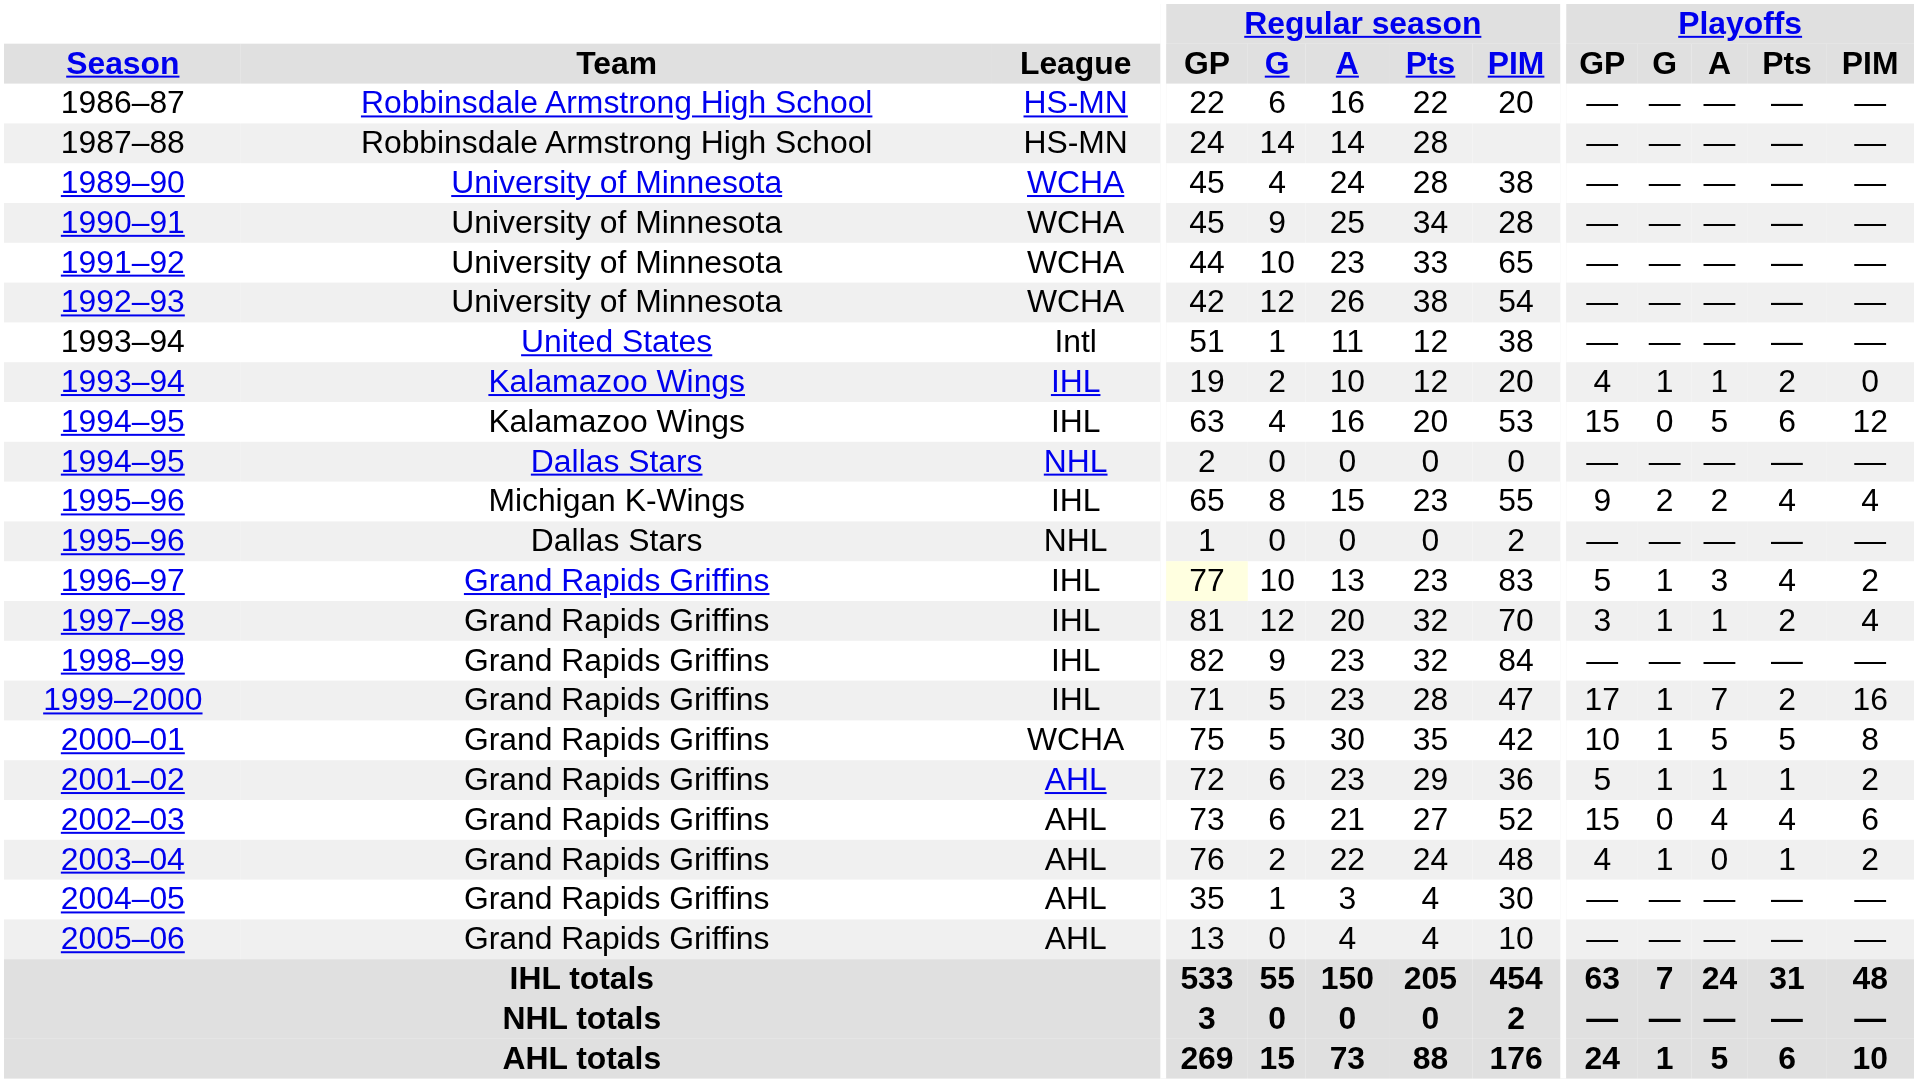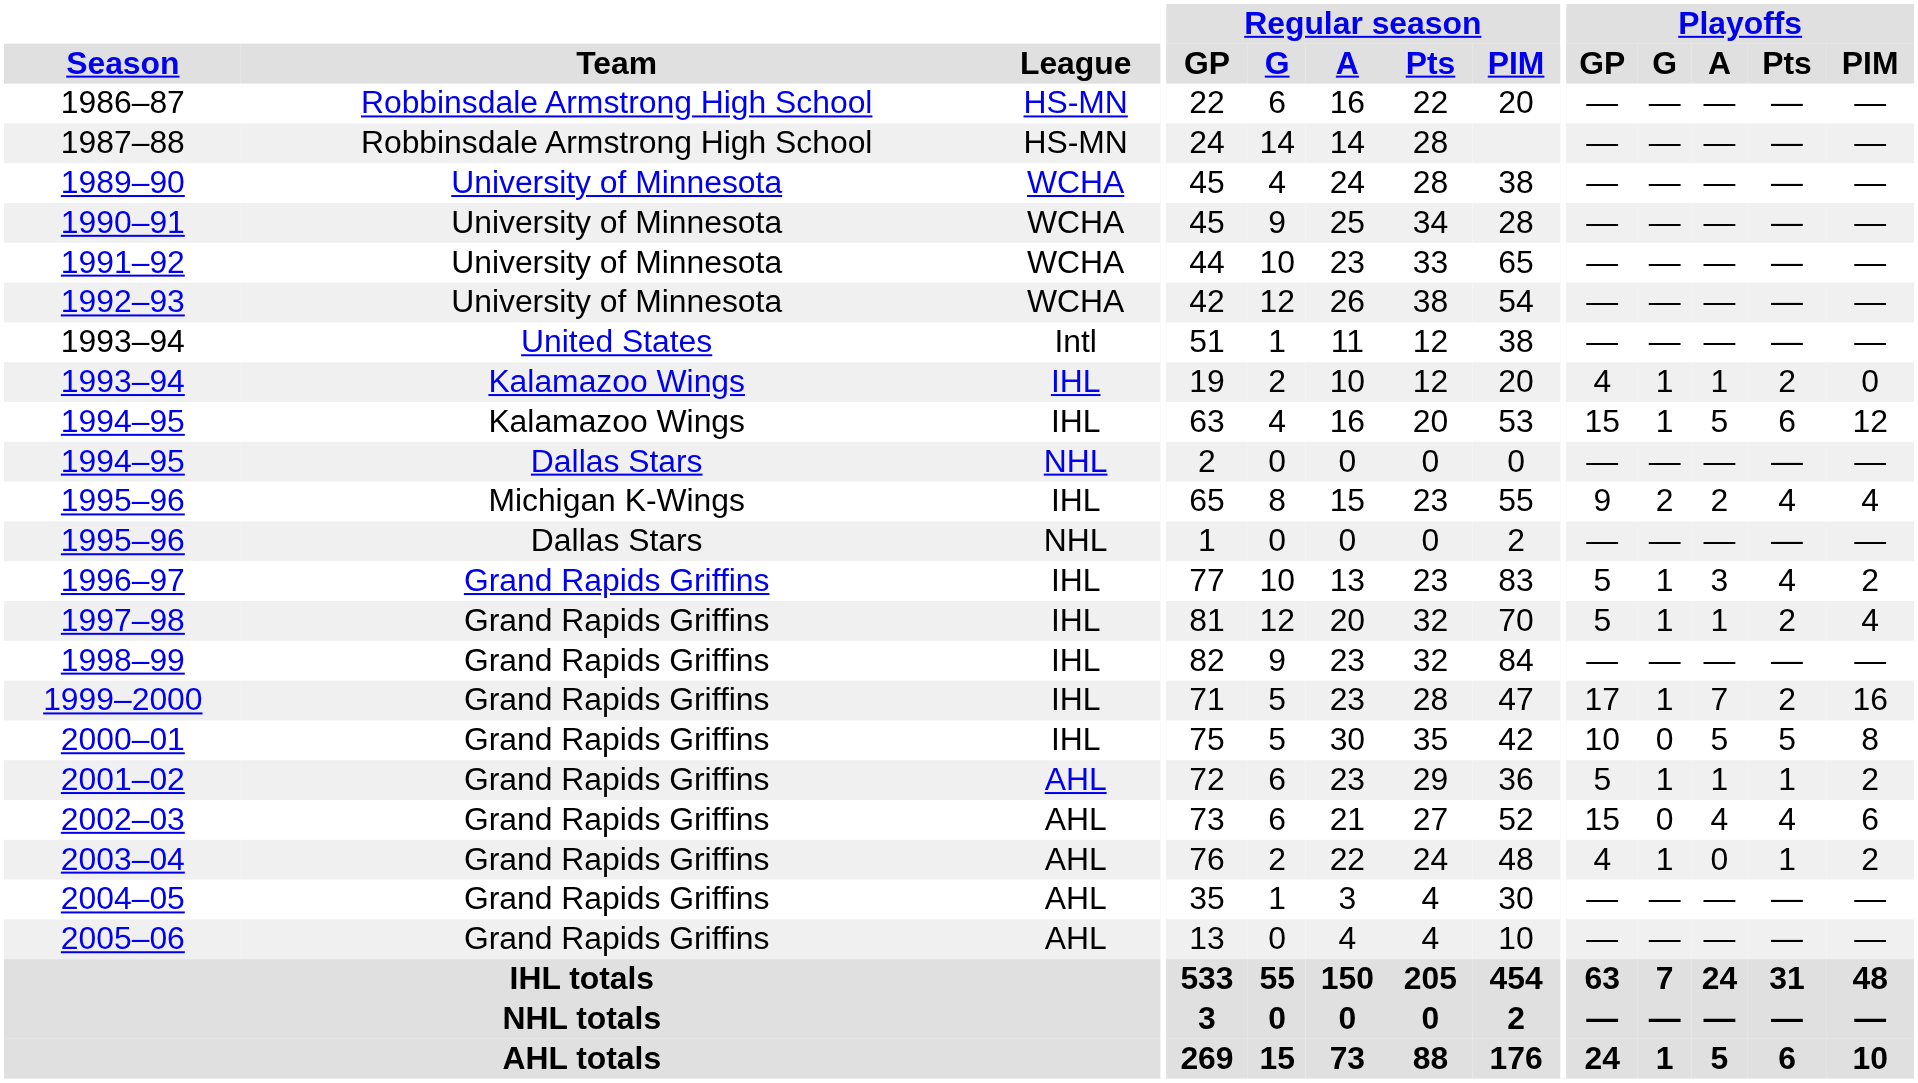 <table border="0" cellpadding="1" cellspacing="0" style="text-align:center; width:60em">
 <tr bgcolor="#e0e0e0">
 <th colspan="3" bgcolor="#ffffff"></th>
 <th rowspan="99" bgcolor="#ffffff"></th>
 <th colspan="5"><a href='#'>Regular season</a></th>
 <th rowspan="99" bgcolor="#ffffff"></th>
 <th colspan="5"><a href='#'>Playoffs</a></th>
 </tr>
 <tr bgcolor="#e0e0e0">
 <th><a href='#'>Season</a></th>
 <th>Team</th>
 <th>League</th>
 <th>GP</th>
 <th><a href='#'>G</a></th>
 <th><a href='#'>A</a></th>
 <th><a href='#'>Pts</a></th>
 <th><a href='#'>PIM</a></th>
 <th>GP</th>
 <th>G</th>
 <th>A</th>
 <th>Pts</th>
 <th>PIM</th>
 </tr>
 <tr>
 <td>1986–87</td>
 <td><a href='#'>Robbinsdale Armstrong High School</a></td>
 <td><a href='#'>HS-MN</a></td>
 <td>22</td>
 <td>6</td>
 <td>16</td>
 <td>22</td>
 <td>20</td>
 <td>—</td>
 <td>—</td>
 <td>—</td>
 <td>—</td>
 <td>—</td>
 </tr>
 <tr bgcolor="#f0f0f0">
 <td>1987–88</td>
 <td>Robbinsdale Armstrong High School</td>
 <td>HS-MN</td>
 <td>24</td>
 <td>14</td>
 <td>14</td>
 <td>28</td>
 <td></td>
 <td>—</td>
 <td>—</td>
 <td>—</td>
 <td>—</td>
 <td>—</td>
 </tr>
 <tr>
 <td><a href='#'>1989–90</a></td>
 <td><a href='#'>University of Minnesota</a></td>
 <td><a href='#'>WCHA</a></td>
 <td>45</td>
 <td>4</td>
 <td>24</td>
 <td>28</td>
 <td>38</td>
 <td>—</td>
 <td>—</td>
 <td>—</td>
 <td>—</td>
 <td>—</td>
 </tr>
 <tr bgcolor="#f0f0f0">
 <td><a href='#'>1990–91</a></td>
 <td>University of Minnesota</td>
 <td>WCHA</td>
 <td>45</td>
 <td>9</td>
 <td>25</td>
 <td>34</td>
 <td>28</td>
 <td>—</td>
 <td>—</td>
 <td>—</td>
 <td>—</td>
 <td>—</td>
 </tr>
 <tr>
 <td><a href='#'>1991–92</a></td>
 <td>University of Minnesota</td>
 <td>WCHA</td>
 <td>44</td>
 <td>10</td>
 <td>23</td>
 <td>33</td>
 <td>65</td>
 <td>—</td>
 <td>—</td>
 <td>—</td>
 <td>—</td>
 <td>—</td>
 </tr>
 <tr bgcolor="#f0f0f0">
 <td><a href='#'>1992–93</a></td>
 <td>University of Minnesota</td>
 <td>WCHA</td>
 <td>42</td>
 <td>12</td>
 <td>26</td>
 <td>38</td>
 <td>54</td>
 <td>—</td>
 <td>—</td>
 <td>—</td>
 <td>—</td>
 <td>—</td>
 </tr>
 <tr>
 <td>1993–94</td>
 <td><a href='#'>United States</a></td>
 <td>Intl</td>
 <td>51</td>
 <td>1</td>
 <td>11</td>
 <td>12</td>
 <td>38</td>
 <td>—</td>
 <td>—</td>
 <td>—</td>
 <td>—</td>
 <td>—</td>
 </tr>
 <tr bgcolor="#f0f0f0">
 <td><a href='#'>1993–94</a></td>
 <td><a href='#'>Kalamazoo Wings</a></td>
 <td><a href='#'>IHL</a></td>
 <td>19</td>
 <td>2</td>
 <td>10</td>
 <td>12</td>
 <td>20</td>
 <td>4</td>
 <td>1</td>
 <td>1</td>
 <td>2</td>
 <td>0</td>
 </tr>
 <tr>
 <td><a href='#'>1994–95</a></td>
 <td>Kalamazoo Wings</td>
 <td>IHL</td>
 <td>63</td>
 <td>4</td>
 <td>16</td>
 <td>20</td>
 <td>53</td>
 <td>15</td>
-<td>0</td>
+<td>1</td>
 <td>5</td>
 <td>6</td>
 <td>12</td>
 </tr>
 <tr bgcolor="#f0f0f0">
 <td><a href='#'>1994–95</a></td>
 <td><a href='#'>Dallas Stars</a></td>
 <td><a href='#'>NHL</a></td>
 <td>2</td>
 <td>0</td>
 <td>0</td>
 <td>0</td>
 <td>0</td>
 <td>—</td>
 <td>—</td>
 <td>—</td>
 <td>—</td>
 <td>—</td>
 </tr>
 <tr>
 <td><a href='#'>1995–96</a></td>
 <td>Michigan K-Wings</td>
 <td>IHL</td>
 <td>65</td>
 <td>8</td>
 <td>15</td>
 <td>23</td>
 <td>55</td>
 <td>9</td>
 <td>2</td>
 <td>2</td>
 <td>4</td>
 <td>4</td>
 </tr>
 <tr bgcolor="#f0f0f0">
 <td><a href='#'>1995–96</a></td>
 <td>Dallas Stars</td>
 <td>NHL</td>
 <td>1</td>
 <td>0</td>
 <td>0</td>
 <td>0</td>
 <td>2</td>
 <td>—</td>
 <td>—</td>
 <td>—</td>
 <td>—</td>
 <td>—</td>
 </tr>
 <tr>
 <td><a href='#'>1996–97</a></td>
 <td><a href='#'>Grand Rapids Griffins</a></td>
 <td>IHL</td>
-<td style="background: lightyellow;">77</td>
+<td>77</td>
 <td>10</td>
 <td>13</td>
 <td>23</td>
 <td>83</td>
 <td>5</td>
 <td>1</td>
 <td>3</td>
 <td>4</td>
 <td>2</td>
 </tr>
 <tr bgcolor="#f0f0f0">
 <td><a href='#'>1997–98</a></td>
 <td>Grand Rapids Griffins</td>
 <td>IHL</td>
 <td>81</td>
 <td>12</td>
 <td>20</td>
 <td>32</td>
 <td>70</td>
-<td>3</td>
+<td>5</td>
 <td>1</td>
 <td>1</td>
 <td>2</td>
 <td>4</td>
 </tr>
 <tr>
 <td><a href='#'>1998–99</a></td>
 <td>Grand Rapids Griffins</td>
 <td>IHL</td>
 <td>82</td>
 <td>9</td>
 <td>23</td>
 <td>32</td>
 <td>84</td>
 <td>—</td>
 <td>—</td>
 <td>—</td>
 <td>—</td>
 <td>—</td>
 </tr>
 <tr bgcolor="#f0f0f0">
 <td><a href='#'>1999–2000</a></td>
 <td>Grand Rapids Griffins</td>
 <td>IHL</td>
 <td>71</td>
 <td>5</td>
 <td>23</td>
 <td>28</td>
 <td>47</td>
 <td>17</td>
 <td>1</td>
 <td>7</td>
 <td>2</td>
 <td>16</td>
 </tr>
 <tr>
 <td><a href='#'>2000–01</a></td>
 <td>Grand Rapids Griffins</td>
-<td>WCHA</td>
+<td>IHL</td>
 <td>75</td>
 <td>5</td>
 <td>30</td>
 <td>35</td>
 <td>42</td>
 <td>10</td>
-<td>1</td>
+<td>0</td>
 <td>5</td>
 <td>5</td>
 <td>8</td>
 </tr>
 <tr bgcolor="#f0f0f0">
 <td><a href='#'>2001–02</a></td>
 <td>Grand Rapids Griffins</td>
 <td><a href='#'>AHL</a></td>
 <td>72</td>
 <td>6</td>
 <td>23</td>
 <td>29</td>
 <td>36</td>
 <td>5</td>
 <td>1</td>
 <td>1</td>
 <td>1</td>
 <td>2</td>
 </tr>
 <tr>
 <td><a href='#'>2002–03</a></td>
 <td>Grand Rapids Griffins</td>
 <td>AHL</td>
 <td>73</td>
 <td>6</td>
 <td>21</td>
 <td>27</td>
 <td>52</td>
 <td>15</td>
 <td>0</td>
 <td>4</td>
 <td>4</td>
 <td>6</td>
 </tr>
 <tr bgcolor="#f0f0f0">
 <td><a href='#'>2003–04</a></td>
 <td>Grand Rapids Griffins</td>
 <td>AHL</td>
 <td>76</td>
 <td>2</td>
 <td>22</td>
 <td>24</td>
 <td>48</td>
 <td>4</td>
 <td>1</td>
 <td>0</td>
 <td>1</td>
 <td>2</td>
 </tr>
 <tr>
 <td><a href='#'>2004–05</a></td>
 <td>Grand Rapids Griffins</td>
 <td>AHL</td>
 <td>35</td>
 <td>1</td>
 <td>3</td>
 <td>4</td>
 <td>30</td>
 <td>—</td>
 <td>—</td>
 <td>—</td>
 <td>—</td>
 <td>—</td>
 </tr>
 <tr bgcolor="#f0f0f0">
 <td><a href='#'>2005–06</a></td>
 <td>Grand Rapids Griffins</td>
 <td>AHL</td>
 <td>13</td>
 <td>0</td>
 <td>4</td>
 <td>4</td>
 <td>10</td>
 <td>—</td>
 <td>—</td>
 <td>—</td>
 <td>—</td>
 <td>—</td>
 </tr>
 <tr bgcolor="#e0e0e0">
 <th colspan="3">IHL totals</th>
 <th>533</th>
 <th>55</th>
 <th>150</th>
 <th>205</th>
 <th>454</th>
 <th>63</th>
 <th>7</th>
 <th>24</th>
 <th>31</th>
 <th>48</th>
 </tr>
 <tr bgcolor="#e0e0e0">
 <th colspan="3">NHL totals</th>
 <th>3</th>
 <th>0</th>
 <th>0</th>
 <th>0</th>
 <th>2</th>
 <th>—</th>
 <th>—</th>
 <th>—</th>
 <th>—</th>
 <th>—</th>
 </tr>
 <tr bgcolor="#e0e0e0">
 <th colspan="3">AHL totals</th>
 <th>269</th>
 <th>15</th>
 <th>73</th>
 <th>88</th>
 <th>176</th>
 <th>24</th>
 <th>1</th>
 <th>5</th>
 <th>6</th>
 <th>10</th>
 </tr>
 </table>
